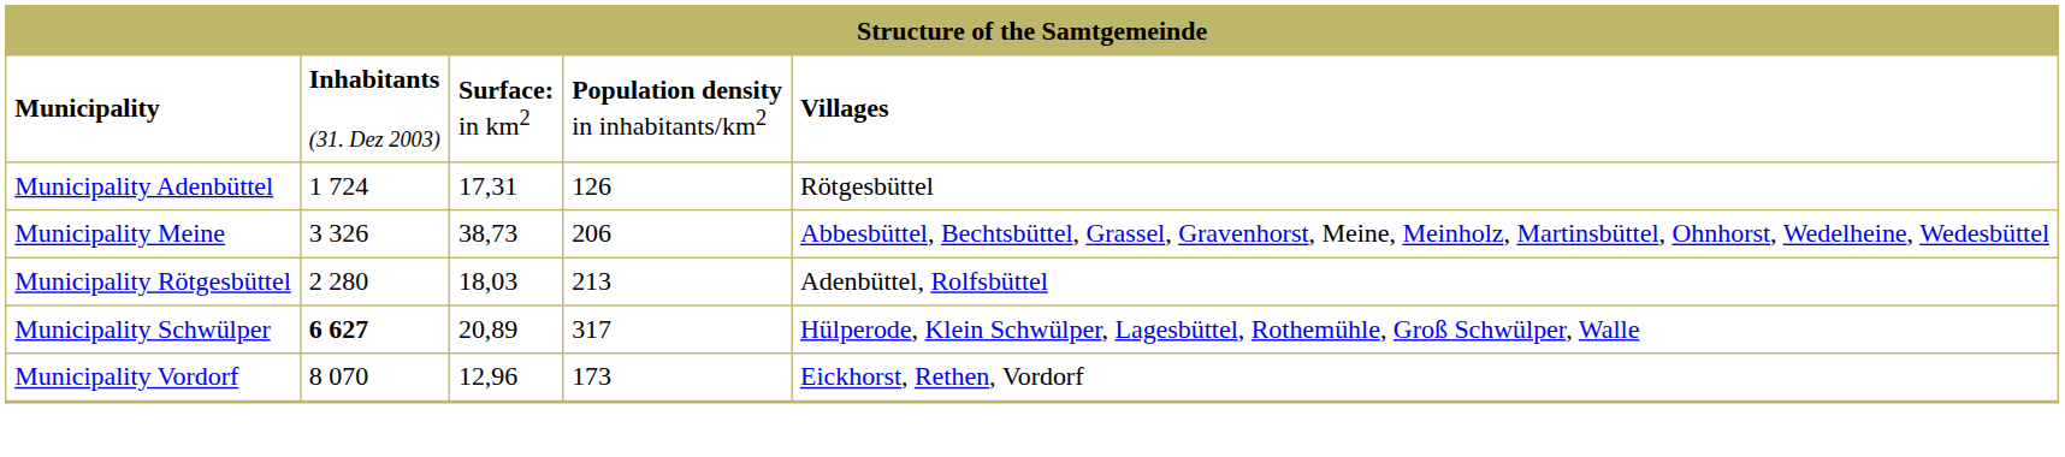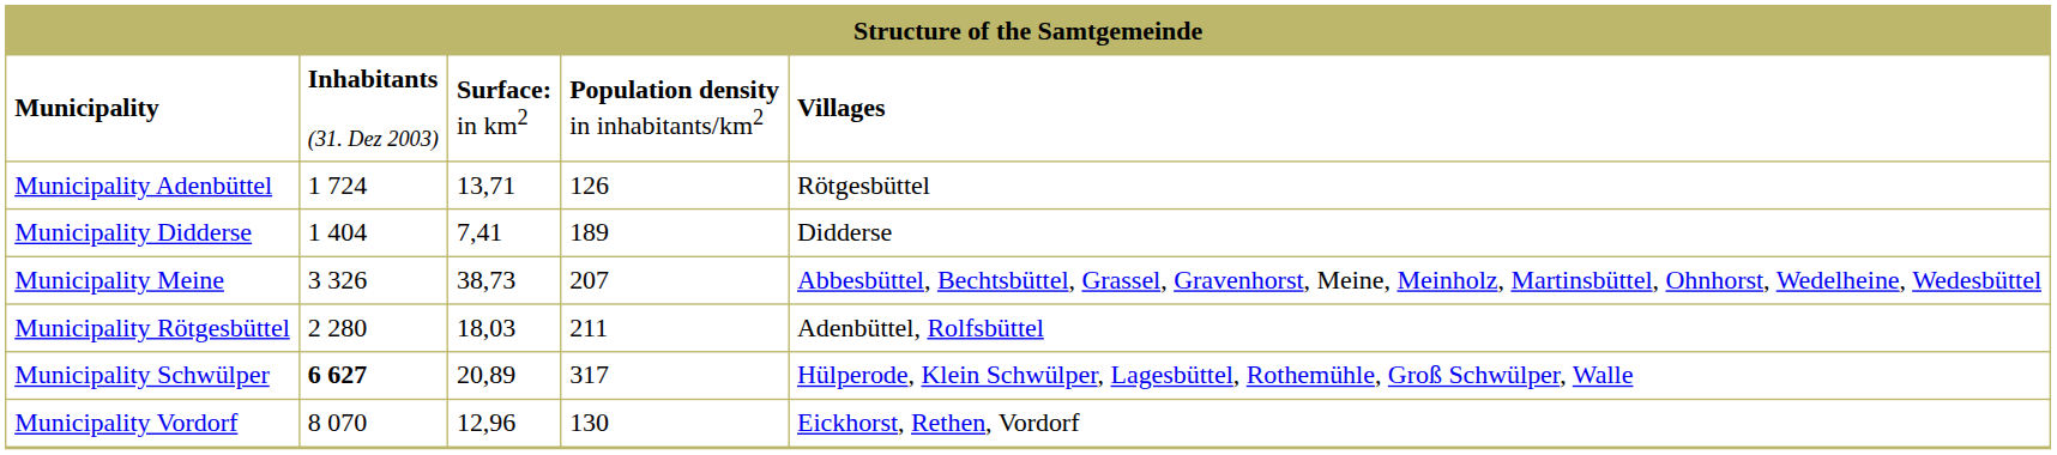 <table border="0" cellpadding="5" cellspacing="1" style=" empty-cells:show; margin-bottom:0.5em; background:#BDB76B;">
 <tr --- bgcolor="#FFFFFF">
 </tr>
 <tr>
 <th colspan="5"><strong>Structure of the Samtgemeinde</strong></th>
 </tr>
 <tr --- bgcolor="#FFFFFF">
 <td><span><strong>Municipality</strong></span></td>
 <td><span><strong>Inhabitants</strong><br><br><em><small>(31. Dez 2003)</small></em></span></td>
 <td><span><strong>Surface:</strong><br>in km<sup>2</sup></span></td>
 <td><span><strong>Population density</strong><br>in inhabitants/km<sup>2</sup></span></td>
 <td><span><strong>Villages</strong></span></td>
 </tr>
 <tr --- bgcolor="#FFFFFF">
 <td><a href='#'>Municipality Adenbüttel</a></td>
 <td>1 724</td>
-<td>17,31</td>
+<td>13,71</td>
 <td>126</td>
 <td>Rötgesbüttel</td>
+</tr>
+<tr --- bgcolor="#FFFFFF">
+<td><a href='#'>Municipality Didderse</a></td>
+<td>1 404</td>
+<td>7,41</td>
+<td>189</td>
+<td>Didderse</td>
 </tr>
 <tr --- bgcolor="#FFFFFF">
 <td><a href='#'>Municipality Meine</a></td>
 <td>3 326</td>
 <td>38,73</td>
-<td>206</td>
+<td>207</td>
 <td><a href='#'>Abbesbüttel</a>, <a href='#'>Bechtsbüttel</a>, <a href='#'>Grassel</a>, <a href='#'>Gravenhorst</a>, Meine, <a href='#'>Meinholz</a>, <a href='#'>Martinsbüttel</a>, <a href='#'>Ohnhorst</a>, <a href='#'>Wedelheine</a>, <a href='#'>Wedesbüttel</a></td>
 </tr>
 <tr --- bgcolor="#FFFFFF">
 <td><a href='#'>Municipality Rötgesbüttel</a></td>
 <td>2 280</td>
 <td>18,03</td>
-<td>213</td>
+<td>211</td>
 <td>Adenbüttel, <a href='#'>Rolfsbüttel</a></td>
 </tr>
 <tr --- bgcolor="#FFFFFF">
 <td><a href='#'>Municipality Schwülper</a></td>
 <td><strong>6 627</strong></td>
 <td>20,89</td>
 <td>317</td>
 <td><a href='#'>Hülperode</a>, <a href='#'>Klein Schwülper</a>, <a href='#'>Lagesbüttel</a>, <a href='#'>Rothemühle</a>, <a href='#'>Groß Schwülper</a>, <a href='#'>Walle</a></td>
 </tr>
 <tr --- bgcolor="#FFFFFF">
 <td><a href='#'>Municipality Vordorf</a></td>
 <td>8 070</td>
 <td>12,96</td>
-<td>173</td>
+<td>130</td>
 <td><a href='#'>Eickhorst</a>, <a href='#'>Rethen</a>, Vordorf</td>
 </tr>
 <tr>
 </tr>
 </table>
